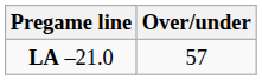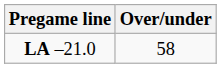 <table class="wikitable">
 <tr align="center">
 <th style=>Pregame line</th>
 <th style=>Over/under</th>
 </tr>
 <tr align="center">
 <td><strong>LA</strong> –21.0</td>
-<td>57</td>
+<td>58</td>
 </tr>
 </table>
